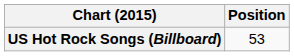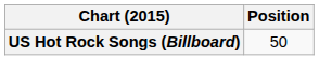 <table class="wikitable plainrowheaders" style="text-align:center">
 <tr>
 <th scope="col">Chart (2015)</th>
 <th scope="col">Position</th>
 </tr>
 <tr>
 <th scope="row">US Hot Rock Songs (<em>Billboard</em>)</th>
-<td>53</td>
+<td>50</td>
 </tr>
 </table>
